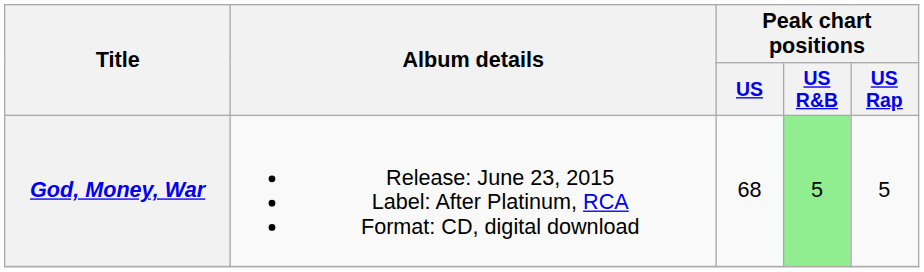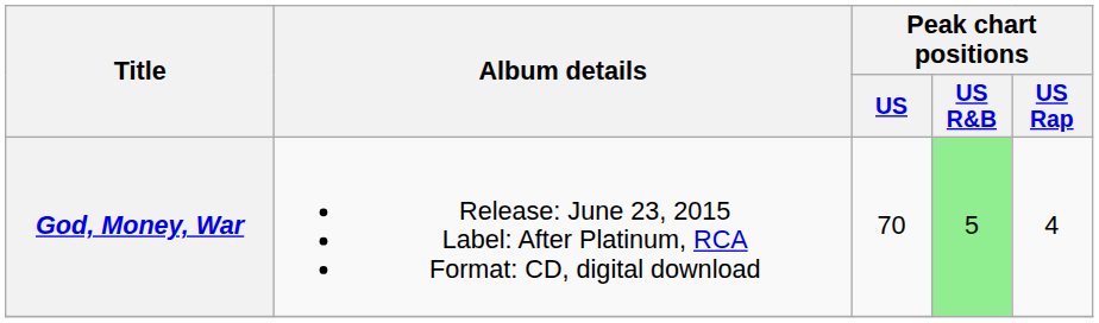 <table class="wikitable plainrowheaders" style="text-align:center;">
 <tr>
 <th scope="col" rowspan="2" style="width:10em;">Title</th>
 <th scope="col" rowspan="2" style="width:22em;">Album details</th>
 <th scope="col" colspan="4">Peak chart positions</th>
 </tr>
 <tr>
 <th scope="col" style="width:3em;font-size:90%;"><a href='#'>US</a></th>
 <th scope="col" style="width:3em;font-size:90%;"><a href='#'>US R&B</a></th>
 <th scope="col" style="width:3em;font-size:90%;"><a href='#'>US<br>Rap</a></th>
 </tr>
 <tr>
 <th scope="row"><em><a href='#'>God, Money, War</a></em></th>
 <td><br><ul><li>Release: June 23, 2015</li><li>Label: After Platinum, <a href='#'>RCA</a></li><li>Format: CD, digital download</li></ul></td>
-<td>68</td>
+<td>70</td>
 <td style="background: lightgreen;">5</td>
-<td>5</td>
+<td>4</td>
 </tr>
 <tr>
 </tr>
 </table>
